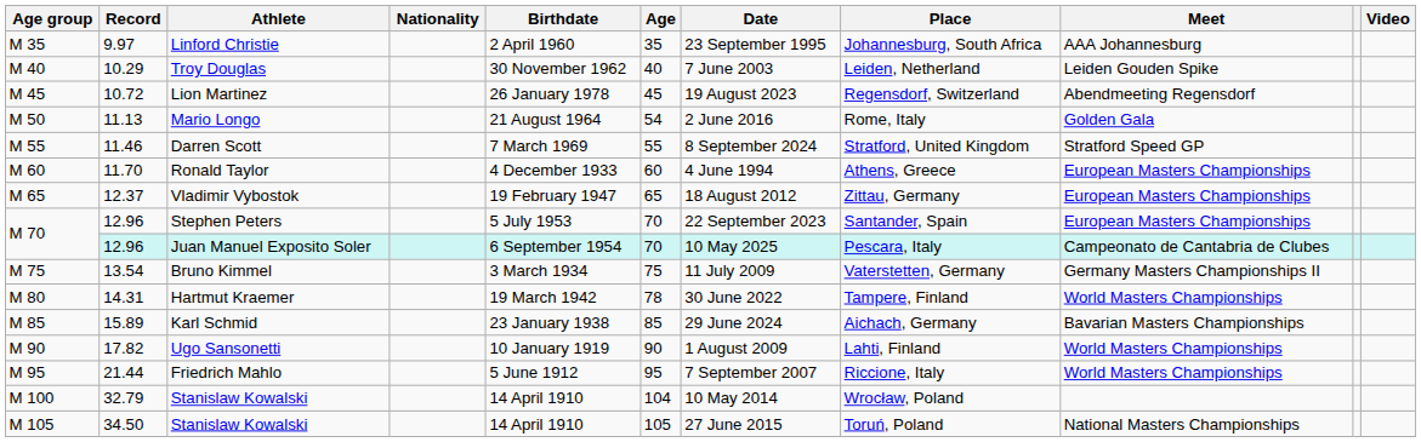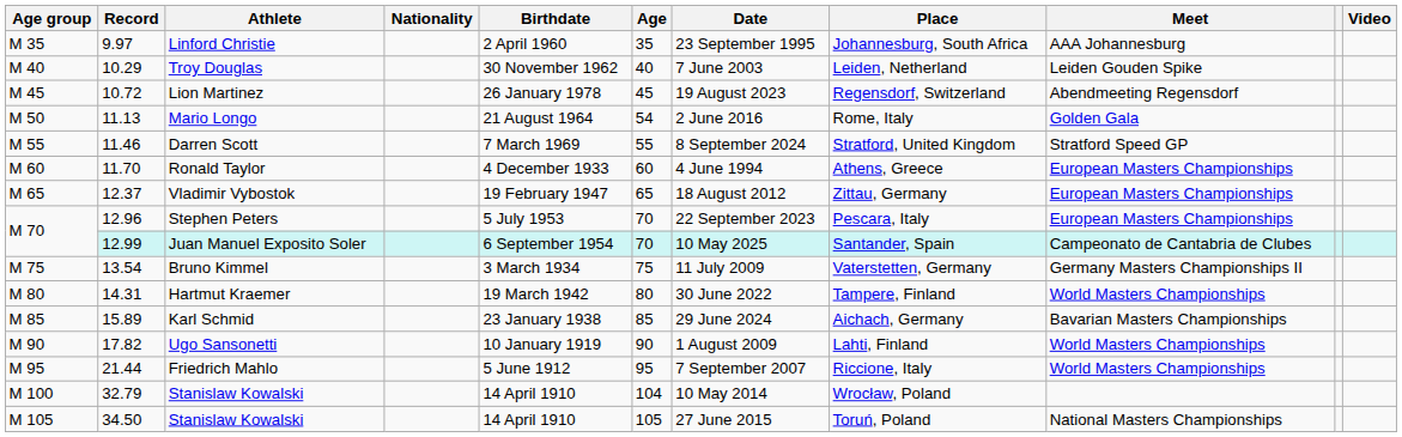 <table class="wikitable" style="font-size:90%; width: 100%;">
 <tr>
 <th>Age group</th>
 <th>Record</th>
 <th>Athlete</th>
 <th>Nationality</th>
 <th>Birthdate</th>
 <th>Age</th>
 <th>Date</th>
 <th>Place</th>
 <th>Meet</th>
 <th></th>
 <th>Video</th>
 </tr>
 <tr>
 <td>M 35</td>
 <td>9.97  </td>
 <td><a href='#'>Linford Christie</a></td>
 <td></td>
 <td>2 April 1960</td>
 <td>35</td>
 <td>23 September 1995</td>
 <td><a href='#'>Johannesburg</a>, South Africa</td>
 <td>AAA Johannesburg</td>
 <td></td>
 <td></td>
 </tr>
 <tr>
 <td>M 40</td>
 <td>10.29 </td>
 <td><a href='#'>Troy Douglas</a></td>
 <td></td>
 <td>30 November 1962</td>
 <td>40</td>
 <td>7 June 2003</td>
 <td><a href='#'>Leiden</a>, Netherland</td>
 <td>Leiden Gouden Spike</td>
 <td></td>
 <td></td>
 </tr>
 <tr>
 <td>M 45</td>
 <td>10.72 </td>
 <td>Lion Martinez</td>
 <td></td>
 <td>26 January 1978</td>
 <td>45</td>
 <td>19 August 2023</td>
 <td><a href='#'>Regensdorf</a>, Switzerland</td>
 <td>Abendmeeting Regensdorf</td>
 <td></td>
 <td></td>
 </tr>
 <tr>
 <td>M 50</td>
 <td>11.13 </td>
 <td><a href='#'>Mario Longo</a></td>
 <td></td>
 <td>21 August 1964</td>
 <td>54</td>
 <td>2 June 2016</td>
 <td>Rome, Italy</td>
 <td><a href='#'>Golden Gala</a></td>
 <td></td>
 <td></td>
 </tr>
 <tr>
 <td>M 55</td>
 <td>11.46 </td>
 <td>Darren Scott</td>
 <td></td>
 <td>7 March 1969</td>
 <td>55</td>
 <td>8 September 2024</td>
 <td><a href='#'>Stratford</a>, United Kingdom</td>
 <td>Stratford Speed GP</td>
 <td></td>
 <td></td>
 </tr>
 <tr>
 <td>M 60</td>
 <td>11.70 </td>
 <td>Ronald Taylor</td>
 <td></td>
 <td>4 December 1933</td>
 <td>60</td>
 <td>4 June 1994</td>
 <td><a href='#'>Athens</a>, Greece</td>
 <td><a href='#'>European Masters Championships</a></td>
 <td></td>
 <td></td>
 </tr>
 <tr>
 <td>M 65</td>
 <td>12.37 </td>
 <td>Vladimir Vybostok</td>
 <td></td>
 <td>19 February 1947</td>
 <td>65</td>
 <td>18 August 2012</td>
 <td><a href='#'>Zittau</a>, Germany</td>
 <td><a href='#'>European Masters Championships</a></td>
 <td></td>
 <td></td>
 </tr>
 <tr>
 <td rowspan=2>M 70</td>
 <td>12.96 </td>
 <td>Stephen Peters</td>
 <td></td>
 <td>5 July 1953</td>
 <td>70</td>
 <td>22 September 2023</td>
-<td><a href='#'>Santander</a>, Spain</td>
+<td><a href='#'>Pescara</a>, Italy</td>
 <td><a href='#'>European Masters Championships</a></td>
 <td></td>
 <td></td>
 </tr>
 <tr style="background:#cef6f5;">
-<td>12.96 </td>
+<td>12.99 </td>
 <td>Juan Manuel Exposito Soler</td>
 <td></td>
 <td>6 September 1954</td>
 <td>70</td>
 <td>10 May 2025</td>
-<td><a href='#'>Pescara</a>, Italy</td>
+<td><a href='#'>Santander</a>, Spain</td>
 <td>Campeonato de Cantabria de Clubes</td>
 <td></td>
 <td></td>
 </tr>
 <tr>
 <td>M 75</td>
 <td>13.54 </td>
 <td>Bruno Kimmel</td>
 <td></td>
 <td>3 March 1934</td>
 <td>75</td>
 <td>11 July 2009</td>
 <td><a href='#'>Vaterstetten</a>, Germany</td>
 <td>Germany Masters Championships II</td>
 <td></td>
 <td></td>
 </tr>
 <tr>
 <td>M 80</td>
 <td>14.31 </td>
 <td>Hartmut Kraemer</td>
 <td></td>
 <td>19 March 1942</td>
-<td>78</td>
+<td>80</td>
 <td>30 June 2022</td>
 <td><a href='#'>Tampere</a>, Finland</td>
 <td><a href='#'>World Masters Championships</a></td>
 <td></td>
 <td></td>
 </tr>
 <tr>
 <td>M 85</td>
 <td>15.89 </td>
 <td>Karl Schmid</td>
 <td></td>
 <td>23 January 1938</td>
 <td>85</td>
 <td>29 June 2024</td>
 <td><a href='#'>Aichach</a>, Germany</td>
 <td>Bavarian Masters Championships</td>
 <td></td>
 <td></td>
 </tr>
 <tr>
 <td>M 90</td>
 <td>17.82 </td>
 <td><a href='#'>Ugo Sansonetti</a></td>
 <td></td>
 <td>10 January 1919</td>
 <td>90</td>
 <td>1 August 2009</td>
 <td><a href='#'>Lahti</a>, Finland</td>
 <td><a href='#'>World Masters Championships</a></td>
 <td></td>
 <td></td>
 </tr>
 <tr>
 <td>M 95</td>
 <td>21.44 </td>
 <td>Friedrich Mahlo</td>
 <td></td>
 <td>5 June 1912</td>
 <td>95</td>
 <td>7 September 2007</td>
 <td><a href='#'>Riccione</a>, Italy</td>
 <td><a href='#'>World Masters Championships</a></td>
 <td></td>
 <td></td>
 </tr>
 <tr>
 <td>M 100</td>
 <td>32.79  </td>
 <td><a href='#'>Stanislaw Kowalski</a></td>
 <td></td>
 <td>14 April 1910</td>
 <td>104</td>
 <td>10 May 2014</td>
 <td><a href='#'>Wrocław</a>, Poland</td>
 <td></td>
 <td></td>
 <td></td>
 </tr>
 <tr>
 <td>M 105</td>
 <td>34.50 </td>
 <td><a href='#'>Stanislaw Kowalski</a></td>
 <td></td>
 <td>14 April 1910</td>
 <td>105</td>
 <td>27 June 2015</td>
 <td><a href='#'>Toruń</a>, Poland</td>
 <td>National Masters Championships</td>
 <td></td>
 <td></td>
 </tr>
 </table>
